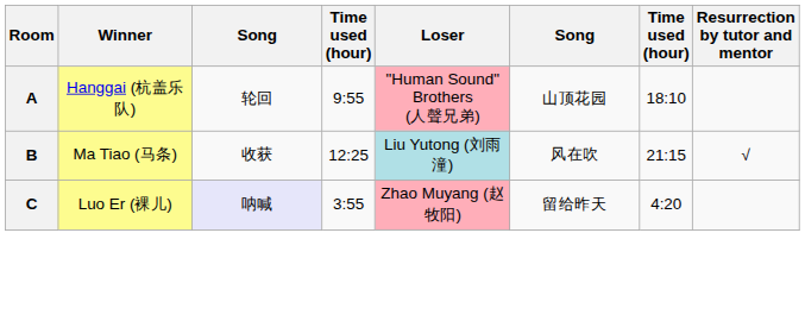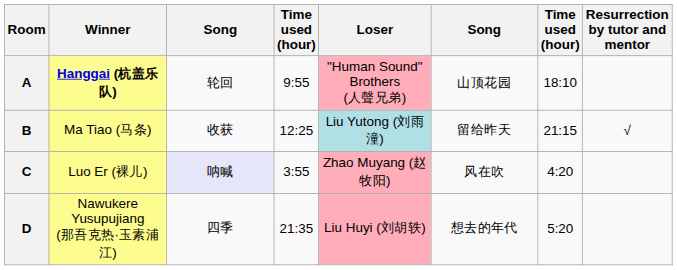 <table class="wikitable" style="text-align:center;width:90%;">
 <tr>
 <th width="1%">Room</th>
 <th width="20%">Winner</th>
 <th width="20%">Song</th>
 <th width="5%">Time used (hour)</th>
 <th width="20%">Loser</th>
 <th width="20%">Song</th>
 <th width="5%">Time used (hour)</th>
 <th width="1%">Resurrection by tutor and mentor</th>
 </tr>
 <tr>
 <th>A</th>
-<td style="background:#FDFC8F;"><a href='#'>Hanggai</a> (杭盖乐队)</td>
+<td style="background:#FDFC8F;"><strong><a href='#'>Hanggai</a> (杭盖乐队)</strong></td>
 <td>轮回<br></td>
 <td>9:55</td>
 <td style="background:#FFAEB9;">"Human Sound" Brothers<br>(人聲兄弟)</td>
 <td>山顶花园<br></td>
 <td>18:10</td>
 <td></td>
 </tr>
 <tr>
 <th>B</th>
 <td style="background:#FDFC8F;">Ma Tiao (马条)</td>
 <td>收获<br></td>
 <td>12:25</td>
 <td style="background:#B0E0E6;">Liu Yutong (刘雨潼)</td>
-<td>风在吹<br></td>
+<td>留给昨天<br></td>
 <td>21:15</td>
 <td>√</td>
 </tr>
 <tr>
 <th>C</th>
 <td style="background:#FDFC8F;">Luo Er (裸儿)</td>
 <td style="background: lavender;">呐喊<br></td>
 <td>3:55</td>
 <td style="background:#FFAEB9;">Zhao Muyang (赵牧阳)</td>
-<td>留给昨天<br></td>
+<td>风在吹<br></td>
 <td>4:20</td>
 <td></td>
 </tr>
+<tr>
+<th>D</th>
+<td style="background:#FDFC8F;">Nawukere Yusupujiang<br>(那吾克热·玉素浦江)</td>
+<td>四季<br></td>
+<td>21:35</td>
+<td style="background:#FFAEB9;">Liu Huyi (刘胡轶)</td>
+<td>想去的年代<br></td>
+<td>5:20</td>
+<td></td>
+</tr>
 </table>
